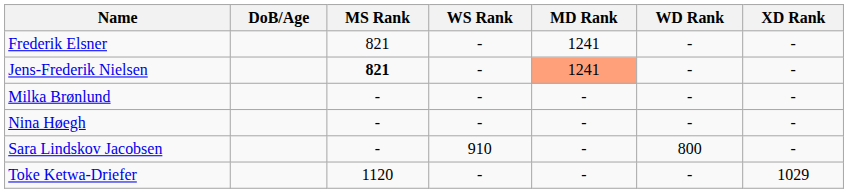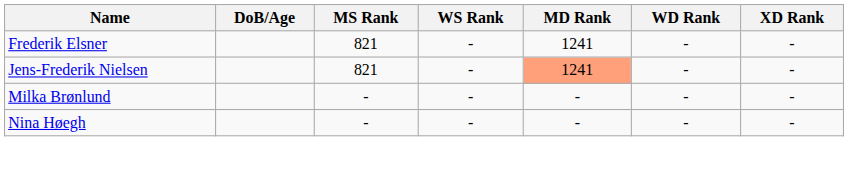 <table class="wikitable"  style="width:800px; font-size:95%; text-align:center">
 <tr>
 <th align="left">Name</th>
 <th align="left">DoB/Age</th>
 <th align="left">MS Rank</th>
 <th align="left">WS Rank</th>
 <th align="left">MD Rank</th>
 <th align="left">WD Rank</th>
 <th align="left">XD Rank</th>
 </tr>
 <tr>
 <td align="left"><a href='#'>Frederik Elsner</a></td>
 <td align="left"></td>
 <td>821</td>
 <td>-</td>
 <td>1241</td>
 <td>-</td>
 <td>-</td>
 </tr>
 <tr>
 <td align="left"><a href='#'>Jens-Frederik Nielsen</a></td>
 <td align="left"></td>
-<td><strong>821</strong></td>
+<td>821</td>
 <td>-</td>
 <td style="background: lightsalmon;">1241</td>
 <td>-</td>
 <td>-</td>
 </tr>
 <tr>
 <td align="left"><a href='#'>Milka Brønlund</a></td>
 <td align="left"></td>
 <td>-</td>
 <td>-</td>
 <td>-</td>
 <td>-</td>
 <td>-</td>
 </tr>
 <tr>
 <td align="left"><a href='#'>Nina Høegh</a></td>
 <td align="left"></td>
 <td>-</td>
 <td>-</td>
 <td>-</td>
 <td>-</td>
 <td>-</td>
 </tr>
-<tr>
-<td align="left"><a href='#'>Sara Lindskov Jacobsen</a></td>
-<td align="left"></td>
-<td>-</td>
-<td>910</td>
-<td>-</td>
-<td>800</td>
-<td>-</td>
-</tr>
-<tr>
-<td align="left"><a href='#'>Toke Ketwa-Driefer</a></td>
-<td align="left"></td>
-<td>1120</td>
-<td>-</td>
-<td>-</td>
-<td>-</td>
-<td>1029</td>
-</tr>
 </table>
